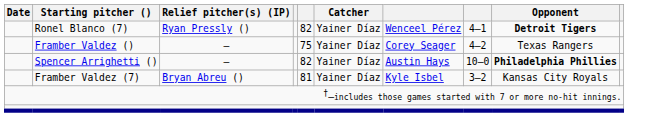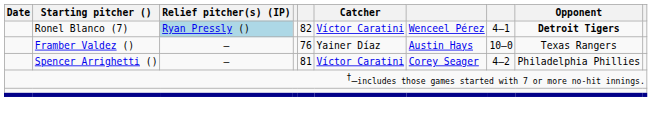 <table class="wikitable" style="text-align:center; font-size: 90%">
 <tr>
 <th>Date</th>
 <th>Starting pitcher ()</th>
 <th>Relief pitcher(s) (IP)</th>
 <th></th>
 <th></th>
 <th>Catcher</th>
 <th></th>
 <th></th>
 <th>Opponent</th>
 <th></th>
 </tr>
 <tr>
 <td></td>
 <td align=left>Ronel Blanco (7)</td>
-<td align=left><a href='#'>Ryan Pressly</a> ()</td>
+<td align=left style="background: lightblue;"><a href='#'>Ryan Pressly</a> ()</td>
 <td></td>
 <td>82</td>
-<td align=left>Yainer Díaz</td>
+<td align=left><a href='#'>Víctor Caratini</a></td>
 <td align=left><a href='#'>Wenceel Pérez</a></td>
 <td>4–1</td>
 <td><strong>Detroit Tigers</strong></td>
 <td></td>
 </tr>
 <tr>
 <td></td>
 <td align=left><a href='#'>Framber Valdez</a> ()</td>
 <td>—</td>
 <td></td>
-<td>75</td>
+<td>76</td>
 <td align=left>Yainer Díaz</td>
-<td align=left><a href='#'>Corey Seager</a></td>
-<td>4–2</td>
+<td align=left><a href='#'>Austin Hays</a></td>
+<td>10–0</td>
 <td>Texas Rangers</td>
 <td text-align=center></td>
 </tr>
 <tr>
 <td></td>
 <td align=left><a href='#'>Spencer Arrighetti</a> ()</td>
 <td>—</td>
 <td></td>
-<td>82</td>
-<td align=left>Yainer Díaz</td>
-<td align=left><a href='#'>Austin Hays</a></td>
-<td>10–0</td>
-<td><strong>Philadelphia Phillies</strong></td>
-<td text-align=center></td>
-</tr>
-<tr>
-<td></td>
-<td align=left>Framber Valdez (7)</td>
-<td align=left><a href='#'>Bryan Abreu</a> ()</td>
-<td></td>
 <td>81</td>
-<td align=left>Yainer Díaz</td>
-<td align=left><a href='#'>Kyle Isbel</a></td>
-<td>3–2</td>
-<td>Kansas City Royals</td>
+<td align=left><a href='#'>Víctor Caratini</a></td>
+<td align=left><a href='#'>Corey Seager</a></td>
+<td>4–2</td>
+<td>Philadelphia Phillies</td>
 <td text-align=center></td>
 </tr>
 <tr>
 <td colspan="10" align="right"><sup>†</sup>—<small>includes those games started with 7 or more no-hit innings.</small></td>
 </tr>
 <tr>
 <td style="border-bottom:#020088 5px solid;" colspan="10"></td>
 </tr>
 </table>
